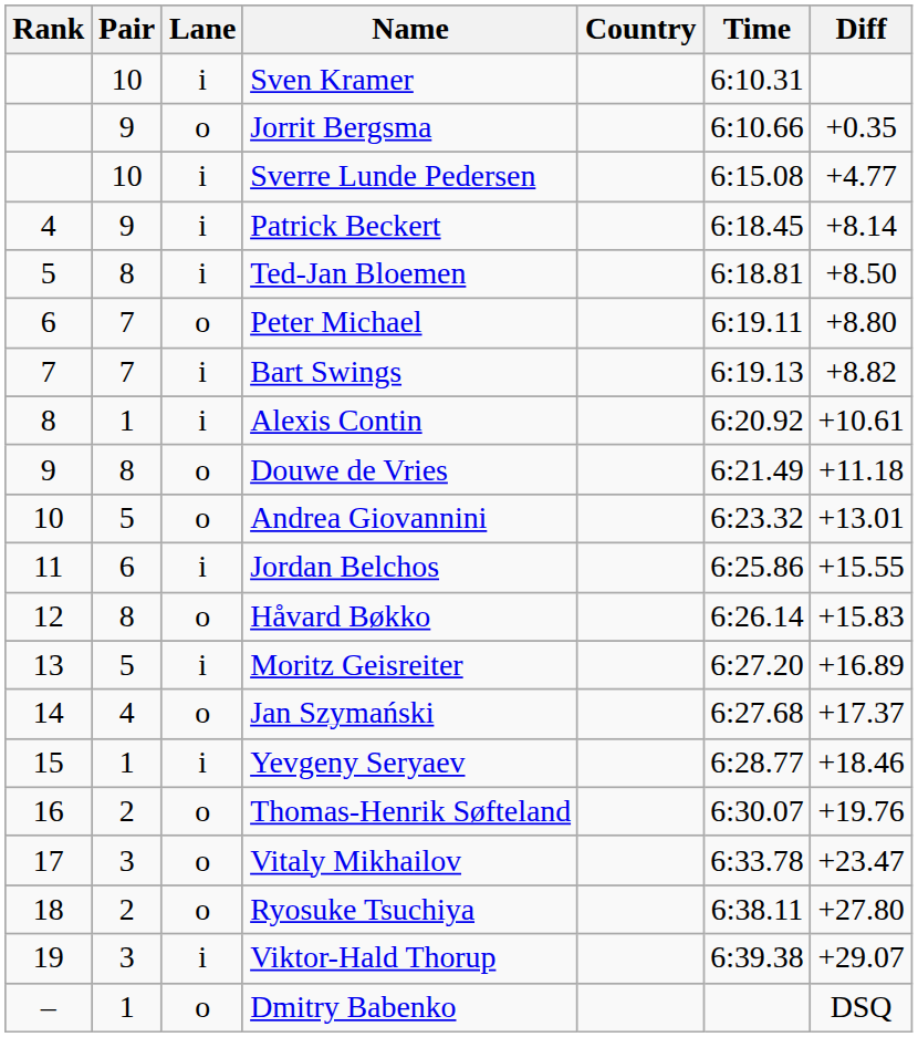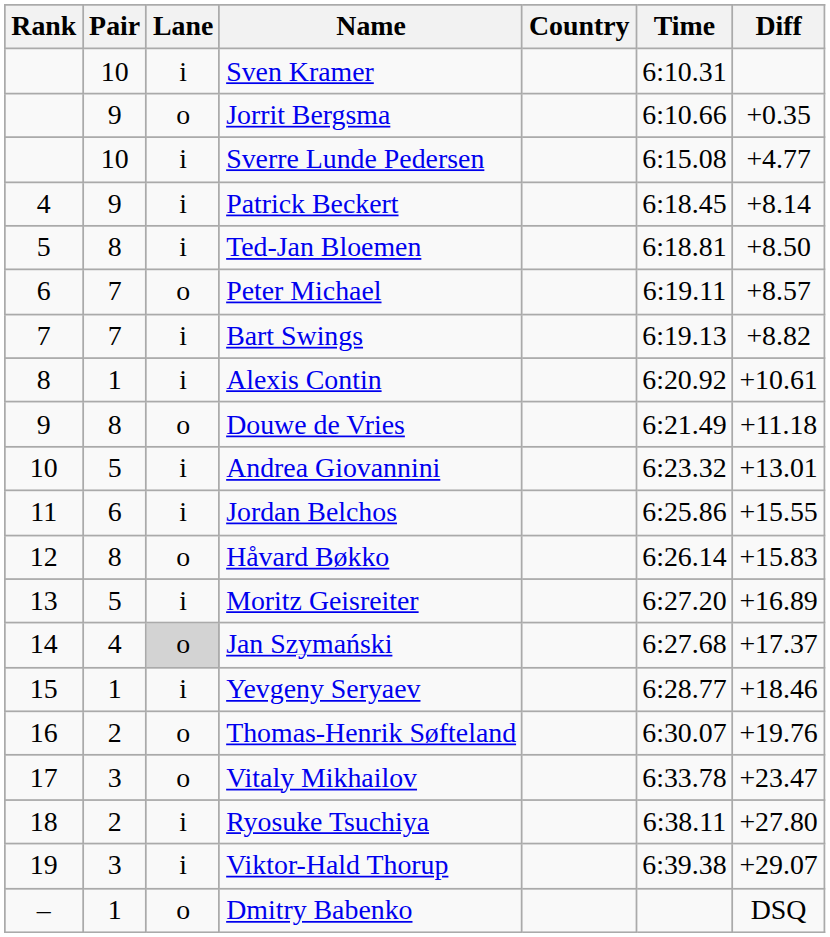 <table class="wikitable sortable" style="text-align:center">
 <tr>
 <th>Rank</th>
 <th>Pair</th>
 <th>Lane</th>
 <th>Name</th>
 <th>Country</th>
 <th>Time</th>
 <th>Diff</th>
 </tr>
 <tr>
 <td></td>
 <td>10</td>
 <td>i</td>
 <td align=left><a href='#'>Sven Kramer</a></td>
 <td align=left></td>
 <td>6:10.31</td>
 <td></td>
 </tr>
 <tr>
 <td></td>
 <td>9</td>
 <td>o</td>
 <td align=left><a href='#'>Jorrit Bergsma</a></td>
 <td align=left></td>
 <td>6:10.66</td>
 <td>+0.35</td>
 </tr>
 <tr>
 <td></td>
 <td>10</td>
 <td>i</td>
 <td align=left><a href='#'>Sverre Lunde Pedersen</a></td>
 <td align=left></td>
 <td>6:15.08</td>
 <td>+4.77</td>
 </tr>
 <tr>
 <td>4</td>
 <td>9</td>
 <td>i</td>
 <td align=left><a href='#'>Patrick Beckert</a></td>
 <td align=left></td>
 <td>6:18.45</td>
 <td>+8.14</td>
 </tr>
 <tr>
 <td>5</td>
 <td>8</td>
 <td>i</td>
 <td align=left><a href='#'>Ted-Jan Bloemen</a></td>
 <td align=left></td>
 <td>6:18.81</td>
 <td>+8.50</td>
 </tr>
 <tr>
 <td>6</td>
 <td>7</td>
 <td>o</td>
 <td align=left><a href='#'>Peter Michael</a></td>
 <td align=left></td>
 <td>6:19.11</td>
-<td>+8.80</td>
+<td>+8.57</td>
 </tr>
 <tr>
 <td>7</td>
 <td>7</td>
 <td>i</td>
 <td align=left><a href='#'>Bart Swings</a></td>
 <td align=left></td>
 <td>6:19.13</td>
 <td>+8.82</td>
 </tr>
 <tr>
 <td>8</td>
 <td>1</td>
 <td>i</td>
 <td align=left><a href='#'>Alexis Contin</a></td>
 <td align=left></td>
 <td>6:20.92</td>
 <td>+10.61</td>
 </tr>
 <tr>
 <td>9</td>
 <td>8</td>
 <td>o</td>
 <td align=left><a href='#'>Douwe de Vries</a></td>
 <td align=left></td>
 <td>6:21.49</td>
 <td>+11.18</td>
 </tr>
 <tr>
 <td>10</td>
 <td>5</td>
-<td>o</td>
+<td>i</td>
 <td align=left><a href='#'>Andrea Giovannini</a></td>
 <td align=left></td>
 <td>6:23.32</td>
 <td>+13.01</td>
 </tr>
 <tr>
 <td>11</td>
 <td>6</td>
 <td>i</td>
 <td align=left><a href='#'>Jordan Belchos</a></td>
 <td align=left></td>
 <td>6:25.86</td>
 <td>+15.55</td>
 </tr>
 <tr>
 <td>12</td>
 <td>8</td>
 <td>o</td>
 <td align=left><a href='#'>Håvard Bøkko</a></td>
 <td align=left></td>
 <td>6:26.14</td>
 <td>+15.83</td>
 </tr>
 <tr>
 <td>13</td>
 <td>5</td>
 <td>i</td>
 <td align=left><a href='#'>Moritz Geisreiter</a></td>
 <td align=left></td>
 <td>6:27.20</td>
 <td>+16.89</td>
 </tr>
 <tr>
 <td>14</td>
 <td>4</td>
-<td>o</td>
+<td style="background: lightgrey;">o</td>
 <td align=left><a href='#'>Jan Szymański</a></td>
 <td align=left></td>
 <td>6:27.68</td>
 <td>+17.37</td>
 </tr>
 <tr>
 <td>15</td>
 <td>1</td>
 <td>i</td>
 <td align=left><a href='#'>Yevgeny Seryaev</a></td>
 <td align=left></td>
 <td>6:28.77</td>
 <td>+18.46</td>
 </tr>
 <tr>
 <td>16</td>
 <td>2</td>
 <td>o</td>
 <td align=left><a href='#'>Thomas-Henrik Søfteland</a></td>
 <td align=left></td>
 <td>6:30.07</td>
 <td>+19.76</td>
 </tr>
 <tr>
 <td>17</td>
 <td>3</td>
 <td>o</td>
 <td align=left><a href='#'>Vitaly Mikhailov</a></td>
 <td align=left></td>
 <td>6:33.78</td>
 <td>+23.47</td>
 </tr>
 <tr>
 <td>18</td>
 <td>2</td>
-<td>o</td>
+<td>i</td>
 <td align=left><a href='#'>Ryosuke Tsuchiya</a></td>
 <td align=left></td>
 <td>6:38.11</td>
 <td>+27.80</td>
 </tr>
 <tr>
 <td>19</td>
 <td>3</td>
 <td>i</td>
 <td align=left><a href='#'>Viktor-Hald Thorup</a></td>
 <td align=left></td>
 <td>6:39.38</td>
 <td>+29.07</td>
 </tr>
 <tr>
 <td>–</td>
 <td>1</td>
 <td>o</td>
 <td align=left><a href='#'>Dmitry Babenko</a></td>
 <td align=left></td>
 <td></td>
 <td>DSQ</td>
 </tr>
 </table>
